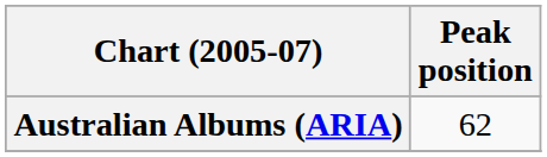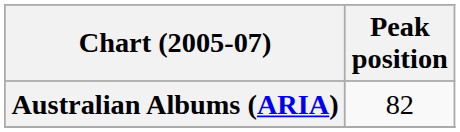 <table class="wikitable sortable plainrowheaders" style="text-align:center">
 <tr>
 <th scope="col">Chart (2005-07)</th>
 <th scope="col">Peak<br> position</th>
 </tr>
 <tr>
 <th scope="row">Australian Albums (<a href='#'>ARIA</a>)</th>
-<td>62</td>
+<td>82</td>
 </tr>
 <tr>
 </tr>
 <tr>
 </tr>
 <tr>
 </tr>
 </table>
